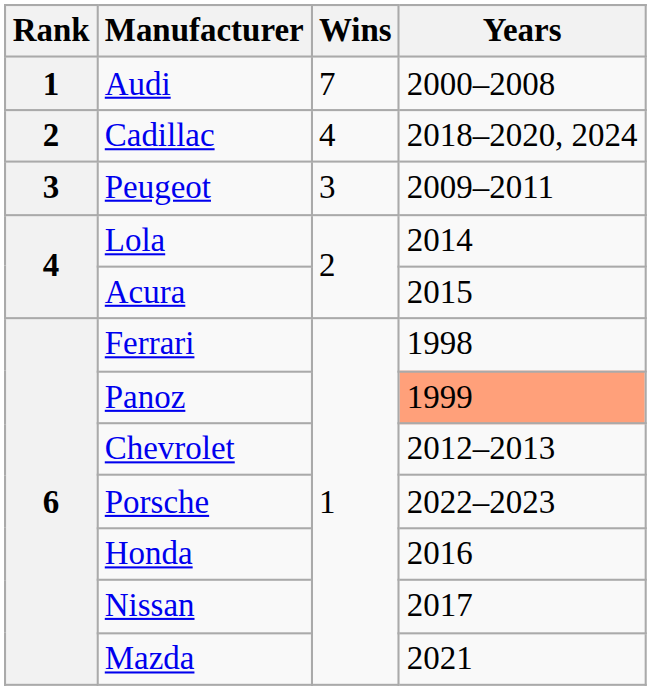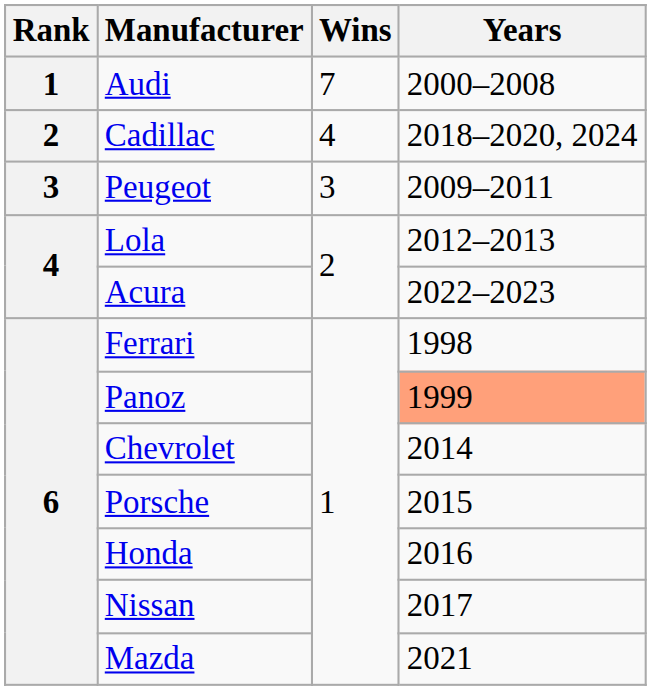 <table class="wikitable">
 <tr>
 <th>Rank</th>
 <th>Manufacturer</th>
 <th>Wins</th>
 <th>Years</th>
 </tr>
 <tr>
 <th>1</th>
 <td> <a href='#'>Audi</a></td>
 <td>7</td>
 <td>2000–2008</td>
 </tr>
 <tr>
 <th>2</th>
 <td> <a href='#'>Cadillac</a></td>
 <td>4</td>
 <td>2018–2020, 2024</td>
 </tr>
 <tr>
 <th>3</th>
 <td> <a href='#'>Peugeot</a></td>
 <td>3</td>
 <td>2009–2011</td>
 </tr>
 <tr>
 <th rowspan=2>4</th>
 <td> <a href='#'>Lola</a></td>
 <td rowspan=2>2</td>
-<td>2014</td>
+<td>2012–2013</td>
 </tr>
 <tr>
 <td> <a href='#'>Acura</a></td>
-<td>2015</td>
+<td>2022–2023</td>
 </tr>
 <tr>
 <th rowspan=7>6</th>
 <td> <a href='#'>Ferrari</a></td>
 <td rowspan="7">1</td>
 <td>1998</td>
 </tr>
 <tr>
 <td> <a href='#'>Panoz</a></td>
 <td style="background: lightsalmon;">1999</td>
 </tr>
 <tr>
 <td> <a href='#'>Chevrolet</a></td>
-<td>2012–2013</td>
+<td>2014</td>
 </tr>
 <tr>
 <td> <a href='#'>Porsche</a></td>
-<td>2022–2023</td>
+<td>2015</td>
 </tr>
 <tr>
 <td> <a href='#'>Honda</a></td>
 <td>2016</td>
 </tr>
 <tr>
 <td> <a href='#'>Nissan</a></td>
 <td>2017</td>
 </tr>
 <tr>
 <td> <a href='#'>Mazda</a></td>
 <td>2021</td>
 </tr>
 </table>
